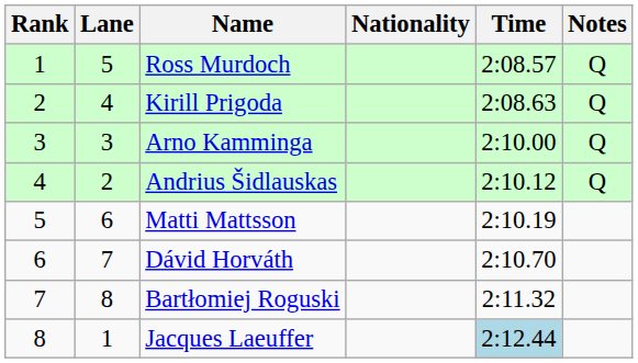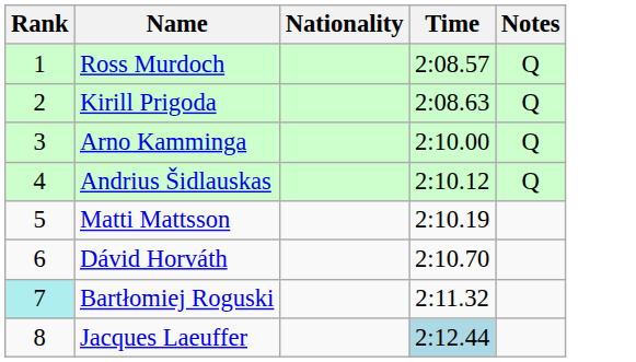 <table class="wikitable sortable" style="text-align:center">
 <tr>
 <th>Rank</th>
-<th>Lane</th>
 <th>Name</th>
 <th>Nationality</th>
 <th>Time</th>
 <th>Notes</th>
 </tr>
 <tr bgcolor=ccffcc>
 <td>1</td>
-<td>5</td>
 <td align=left><a href='#'>Ross Murdoch</a></td>
 <td align=left></td>
 <td>2:08.57</td>
 <td>Q</td>
 </tr>
 <tr bgcolor=ccffcc>
 <td>2</td>
-<td>4</td>
 <td align=left><a href='#'>Kirill Prigoda</a></td>
 <td align=left></td>
 <td>2:08.63</td>
 <td>Q</td>
 </tr>
 <tr bgcolor=ccffcc>
-<td>3</td>
 <td>3</td>
 <td align=left><a href='#'>Arno Kamminga</a></td>
 <td align=left></td>
 <td>2:10.00</td>
 <td>Q</td>
 </tr>
 <tr bgcolor=ccffcc>
 <td>4</td>
-<td>2</td>
 <td align=left><a href='#'>Andrius Šidlauskas</a></td>
 <td align=left></td>
 <td>2:10.12</td>
 <td>Q</td>
 </tr>
 <tr>
 <td>5</td>
-<td>6</td>
 <td align=left><a href='#'>Matti Mattsson</a></td>
 <td align=left></td>
 <td>2:10.19</td>
 <td></td>
 </tr>
 <tr>
 <td>6</td>
-<td>7</td>
 <td align=left><a href='#'>Dávid Horváth</a></td>
 <td align=left></td>
 <td>2:10.70</td>
 <td></td>
 </tr>
 <tr>
-<td>7</td>
-<td>8</td>
+<td style="background: paleturquoise;">7</td>
 <td align=left><a href='#'>Bartłomiej Roguski</a></td>
 <td align=left></td>
 <td>2:11.32</td>
 <td></td>
 </tr>
 <tr>
 <td>8</td>
-<td>1</td>
 <td align=left><a href='#'>Jacques Laeuffer</a></td>
 <td align=left></td>
 <td style="background: lightblue;">2:12.44</td>
 <td></td>
 </tr>
 </table>
